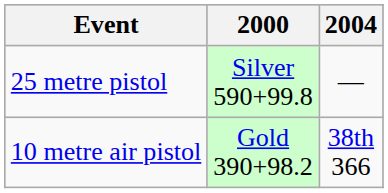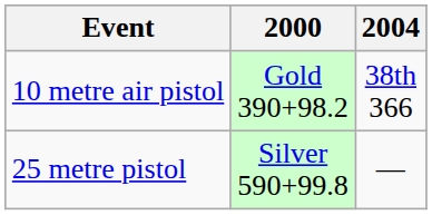 <table class="wikitable" style="text-align: center">
 <tr>
 <th>Event</th>
 <th>2000</th>
 <th>2004</th>
 </tr>
 <tr>
+<td align=left><a href='#'>10 metre air pistol</a></td>
+<td style="background: #ccffcc"> <a href='#'>Gold</a><br>390+98.2</td>
+<td><a href='#'>38th</a><br>366</td>
+</tr>
+<tr>
 <td align=left><a href='#'>25 metre pistol</a></td>
 <td style="background: #ccffcc"> <a href='#'>Silver</a><br>590+99.8</td>
 <td>—</td>
 </tr>
-<tr>
-<td align=left><a href='#'>10 metre air pistol</a></td>
-<td style="background: #ccffcc"> <a href='#'>Gold</a><br>390+98.2</td>
-<td><a href='#'>38th</a><br>366</td>
-</tr>
 </table>
